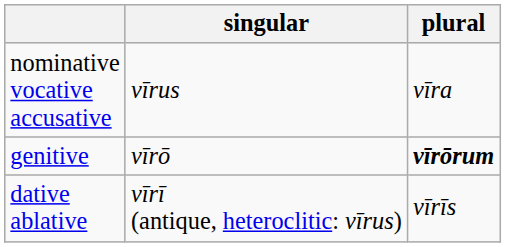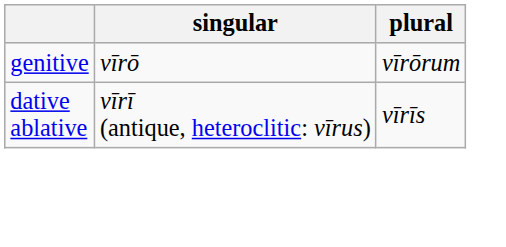 <table class="wikitable" border="1">
 <tr>
 <th></th>
 <th>singular</th>
 <th>plural</th>
 </tr>
 <tr>
-<td>nominative<br><a href='#'>vocative</a><br><a href='#'>accusative</a></td>
-<td><em>vīrus</em></td>
-<td><em>vīra</em></td>
-</tr>
-<tr>
 <td><a href='#'>genitive</a></td>
 <td><em>vīrō</em></td>
-<td><strong><em>vīrōrum</em></strong></td>
+<td><em>vīrōrum</em></td>
 </tr>
 <tr>
 <td><a href='#'>dative</a><br><a href='#'>ablative</a></td>
 <td><em>vīrī</em><br>(antique, <a href='#'>heteroclitic</a>: <em>vīrus</em>)</td>
 <td><em>vīrīs</em></td>
 </tr>
 </table>
